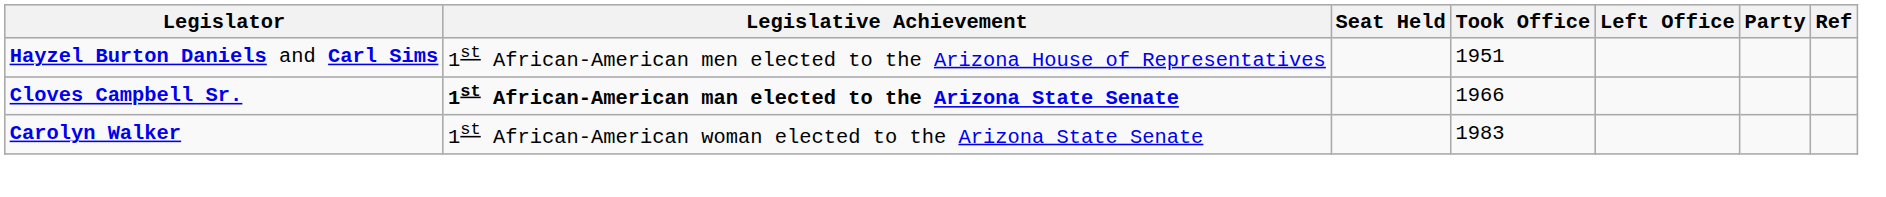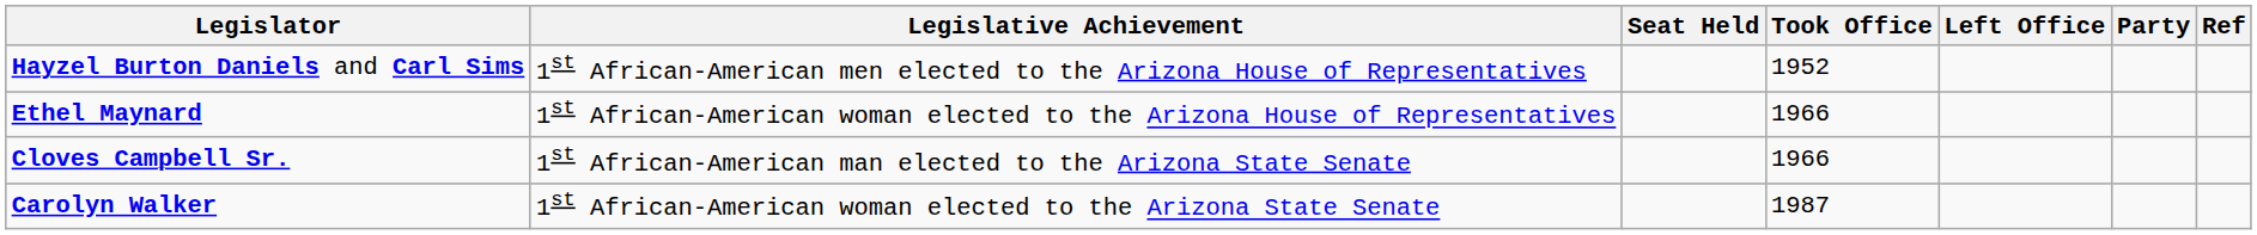 <table class="wikitable">
 <tr>
 <th><strong>Legislator</strong></th>
 <th><strong>Legislative Achievement</strong></th>
 <th>Seat Held</th>
 <th>Took Office</th>
 <th><strong>Left Office</strong></th>
 <th><strong>Party</strong></th>
 <th><strong>Ref</strong></th>
 </tr>
 <tr>
 <td><strong><a href='#'>Hayzel Burton Daniels</a></strong> and <strong><a href='#'>Carl Sims</a></strong></td>
 <td>1<sup><u>st</u></sup> African-American men elected to the <a href='#'>Arizona House of Representatives</a></td>
 <td></td>
-<td>1951</td>
+<td>1952</td>
+<td></td>
+<td></td>
+<td></td>
+</tr>
+<tr>
+<td><strong><a href='#'>Ethel Maynard</a></strong></td>
+<td>1<sup><u>st</u></sup> African-American woman elected to the <a href='#'>Arizona House of Representatives</a></td>
+<td></td>
+<td>1966</td>
 <td></td>
 <td></td>
 <td></td>
 </tr>
 <tr>
 <td><strong><a href='#'>Cloves Campbell Sr.</a></strong></td>
-<td><strong>1<sup><u>st</u></sup> African-American man elected to the <a href='#'>Arizona State Senate</a></strong></td>
+<td>1<sup><u>st</u></sup> African-American man elected to the <a href='#'>Arizona State Senate</a></td>
 <td></td>
 <td>1966</td>
 <td></td>
 <td></td>
 <td></td>
 </tr>
 <tr>
 <td><strong><a href='#'>Carolyn Walker</a></strong></td>
 <td>1<sup><u>st</u></sup> African-American woman elected to the <a href='#'>Arizona State Senate</a></td>
 <td></td>
-<td>1983</td>
+<td>1987</td>
 <td></td>
 <td></td>
 <td></td>
 </tr>
 </table>
